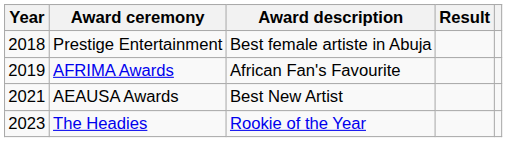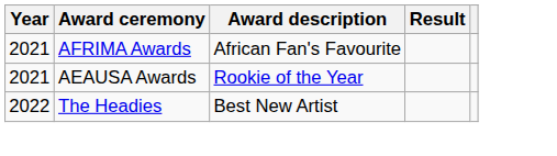 <table class="wikitable sortable">
 <tr>
 <th>Year</th>
 <th>Award ceremony</th>
 <th>Award description</th>
 <th>Result</th>
 <th></th>
 </tr>
 <tr>
-<td>2018</td>
-<td>Prestige Entertainment</td>
-<td>Best female artiste in Abuja</td>
-<td></td>
-<td></td>
-</tr>
-<tr>
-<td>2019</td>
+<td>2021</td>
 <td><a href='#'>AFRIMA Awards</a></td>
 <td>African Fan's Favourite</td>
 <td></td>
 <td></td>
 </tr>
 <tr>
 <td>2021</td>
 <td>AEAUSA Awards</td>
+<td><a href='#'>Rookie of the Year</a></td>
+<td></td>
+<td></td>
+</tr>
+<tr>
+<td rowspan="1">2022</td>
+<td rowspan="1"><a href='#'>The Headies</a></td>
 <td>Best New Artist</td>
 <td></td>
 <td></td>
 </tr>
-<tr>
-<td rowspan="1">2023</td>
-<td rowspan="1"><a href='#'>The Headies</a></td>
-<td><a href='#'>Rookie of the Year</a></td>
-<td></td>
-<td></td>
-</tr>
 </table>
